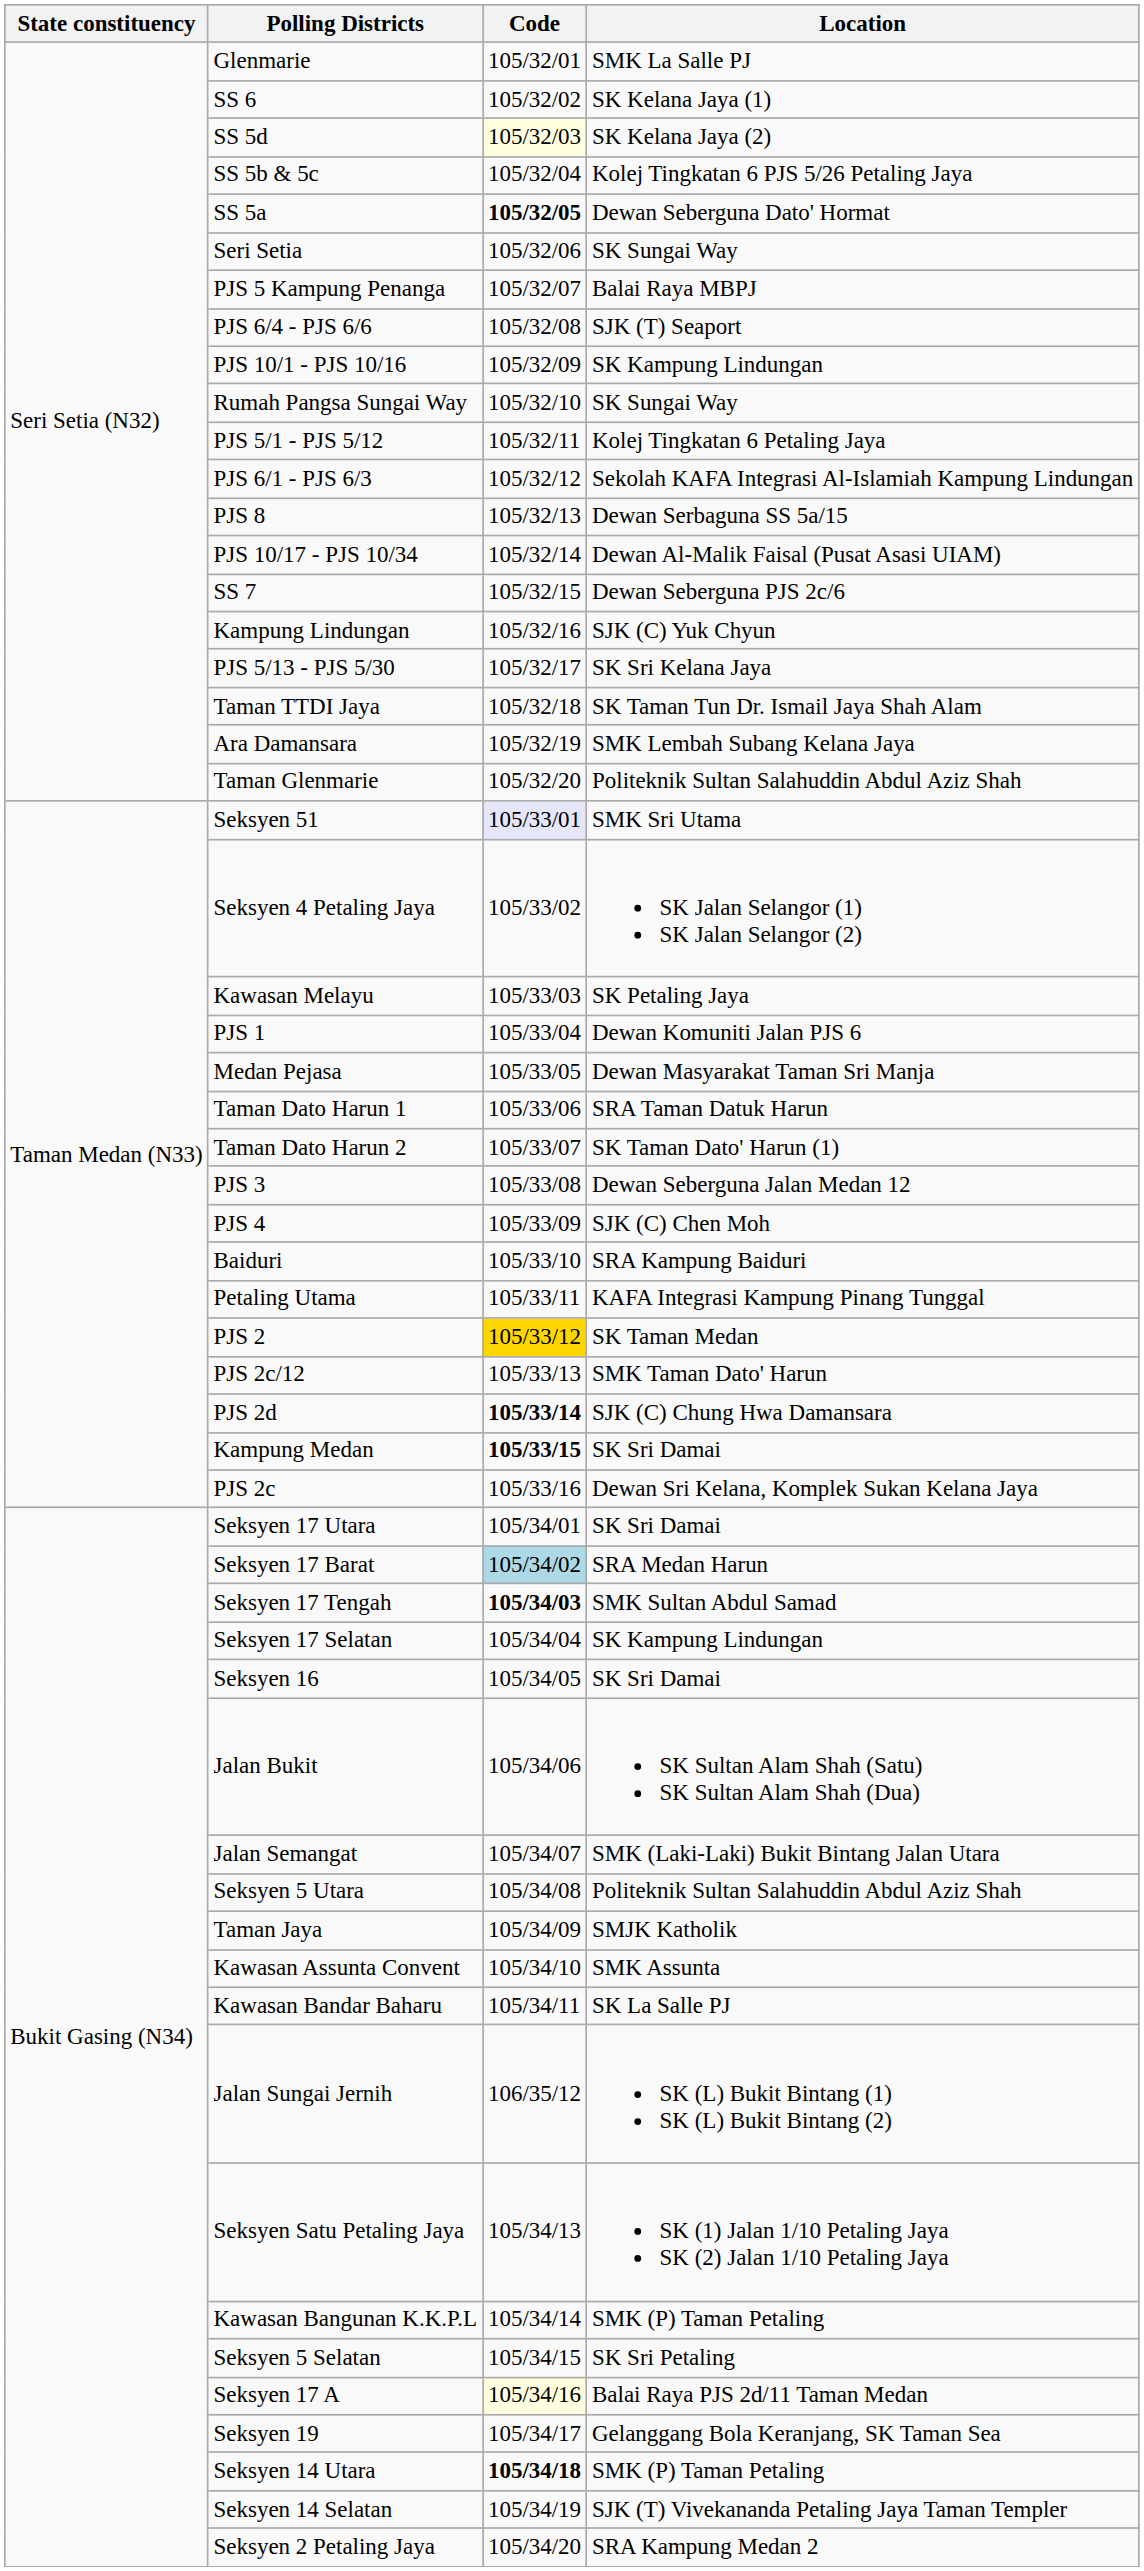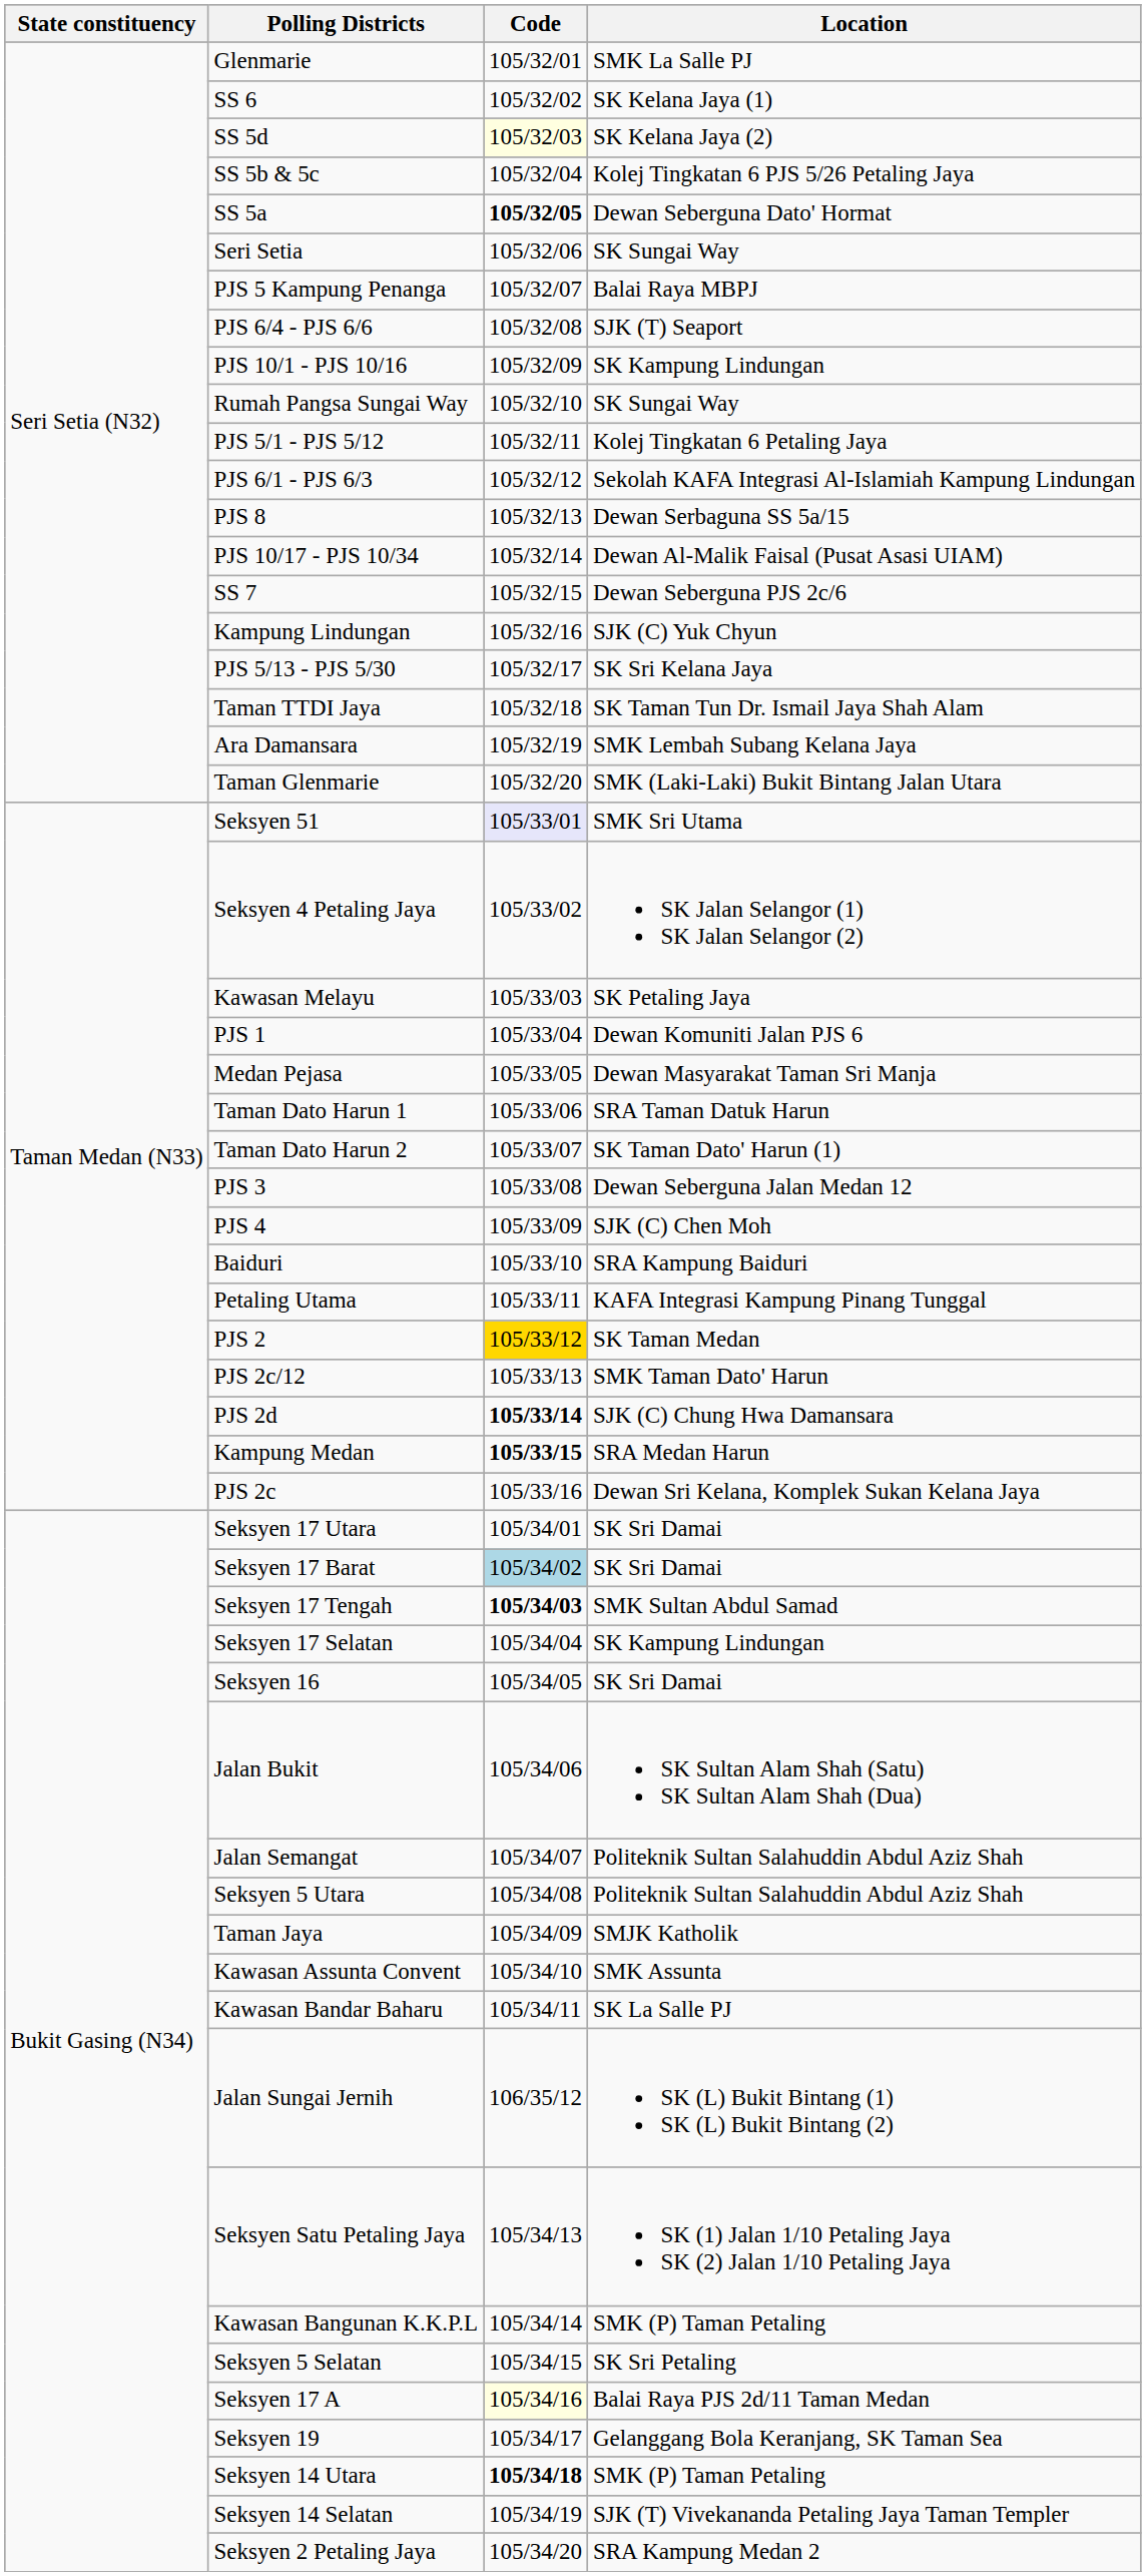 <table class="wikitable sortable mw-collapsible" style="white-space:nowrap;font-size:85%">
 <tr>
 <th>State constituency</th>
 <th>Polling Districts</th>
 <th>Code</th>
 <th>Location</th>
 </tr>
 <tr>
 <td rowspan="20">Seri Setia (N32)</td>
 <td>Glenmarie</td>
 <td>105/32/01</td>
 <td>SMK La Salle PJ</td>
 </tr>
 <tr>
 <td>SS 6</td>
 <td>105/32/02</td>
 <td>SK Kelana Jaya (1)</td>
 </tr>
 <tr>
 <td>SS 5d</td>
 <td style="background: lightyellow;">105/32/03</td>
 <td>SK Kelana Jaya (2)</td>
 </tr>
 <tr>
 <td>SS 5b & 5c</td>
 <td>105/32/04</td>
 <td>Kolej Tingkatan 6 PJS 5/26 Petaling Jaya</td>
 </tr>
 <tr>
 <td>SS 5a</td>
 <td><strong>105/32/05</strong></td>
 <td>Dewan Seberguna Dato' Hormat</td>
 </tr>
 <tr>
 <td>Seri Setia</td>
 <td>105/32/06</td>
 <td>SK Sungai Way</td>
 </tr>
 <tr>
 <td>PJS 5 Kampung Penanga</td>
 <td>105/32/07</td>
 <td>Balai Raya MBPJ</td>
 </tr>
 <tr>
 <td>PJS 6/4 - PJS 6/6</td>
 <td>105/32/08</td>
 <td>SJK (T) Seaport</td>
 </tr>
 <tr>
 <td>PJS 10/1 - PJS 10/16</td>
 <td>105/32/09</td>
 <td>SK Kampung Lindungan</td>
 </tr>
 <tr>
 <td>Rumah Pangsa Sungai Way</td>
 <td>105/32/10</td>
 <td>SK Sungai Way</td>
 </tr>
 <tr>
 <td>PJS 5/1 - PJS 5/12</td>
 <td>105/32/11</td>
 <td>Kolej Tingkatan 6 Petaling Jaya</td>
 </tr>
 <tr>
 <td>PJS 6/1 - PJS 6/3</td>
 <td>105/32/12</td>
 <td>Sekolah KAFA Integrasi Al-Islamiah Kampung Lindungan</td>
 </tr>
 <tr>
 <td>PJS 8</td>
 <td>105/32/13</td>
 <td>Dewan Serbaguna SS 5a/15</td>
 </tr>
 <tr>
 <td>PJS 10/17 - PJS 10/34</td>
 <td>105/32/14</td>
 <td>Dewan Al-Malik Faisal (Pusat Asasi UIAM)</td>
 </tr>
 <tr>
 <td>SS 7</td>
 <td>105/32/15</td>
 <td>Dewan Seberguna PJS 2c/6</td>
 </tr>
 <tr>
 <td>Kampung Lindungan</td>
 <td>105/32/16</td>
 <td>SJK (C) Yuk Chyun</td>
 </tr>
 <tr>
 <td>PJS 5/13 - PJS 5/30</td>
 <td>105/32/17</td>
 <td>SK Sri Kelana Jaya</td>
 </tr>
 <tr>
 <td>Taman TTDI Jaya</td>
 <td>105/32/18</td>
 <td>SK Taman Tun Dr. Ismail Jaya Shah Alam</td>
 </tr>
 <tr>
 <td>Ara Damansara</td>
 <td>105/32/19</td>
 <td>SMK Lembah Subang Kelana Jaya</td>
 </tr>
 <tr>
 <td>Taman Glenmarie</td>
 <td>105/32/20</td>
-<td>Politeknik Sultan Salahuddin Abdul Aziz Shah</td>
+<td>SMK (Laki-Laki) Bukit Bintang Jalan Utara</td>
 </tr>
 <tr>
 <td rowspan="16">Taman Medan (N33)</td>
 <td>Seksyen 51</td>
 <td style="background: lavender;">105/33/01</td>
 <td>SMK Sri Utama</td>
 </tr>
 <tr>
 <td>Seksyen 4 Petaling Jaya</td>
 <td>105/33/02</td>
 <td><br><ul><li>SK Jalan Selangor (1)</li><li>SK Jalan Selangor (2)</li></ul></td>
 </tr>
 <tr>
 <td>Kawasan Melayu</td>
 <td>105/33/03</td>
 <td>SK Petaling Jaya</td>
 </tr>
 <tr>
 <td>PJS 1</td>
 <td>105/33/04</td>
 <td>Dewan Komuniti Jalan PJS 6</td>
 </tr>
 <tr>
 <td>Medan Pejasa</td>
 <td>105/33/05</td>
 <td>Dewan Masyarakat Taman Sri Manja</td>
 </tr>
 <tr>
 <td>Taman Dato Harun 1</td>
 <td>105/33/06</td>
 <td>SRA Taman Datuk Harun</td>
 </tr>
 <tr>
 <td>Taman Dato Harun 2</td>
 <td>105/33/07</td>
 <td>SK Taman Dato' Harun (1)</td>
 </tr>
 <tr>
 <td>PJS 3</td>
 <td>105/33/08</td>
 <td>Dewan Seberguna Jalan Medan 12</td>
 </tr>
 <tr>
 <td>PJS 4</td>
 <td>105/33/09</td>
 <td>SJK (C) Chen Moh</td>
 </tr>
 <tr>
 <td>Baiduri</td>
 <td>105/33/10</td>
 <td>SRA Kampung Baiduri</td>
 </tr>
 <tr>
 <td>Petaling Utama</td>
 <td>105/33/11</td>
 <td>KAFA Integrasi Kampung Pinang Tunggal</td>
 </tr>
 <tr>
 <td>PJS 2</td>
 <td style="background: gold;">105/33/12</td>
 <td>SK Taman Medan</td>
 </tr>
 <tr>
 <td>PJS 2c/12</td>
 <td>105/33/13</td>
 <td>SMK Taman Dato' Harun</td>
 </tr>
 <tr>
 <td>PJS 2d</td>
 <td><strong>105/33/14</strong></td>
 <td>SJK (C) Chung Hwa Damansara</td>
 </tr>
 <tr>
 <td>Kampung Medan</td>
 <td><strong>105/33/15</strong></td>
-<td>SK Sri Damai</td>
+<td>SRA Medan Harun</td>
 </tr>
 <tr>
 <td>PJS 2c</td>
 <td>105/33/16</td>
 <td>Dewan Sri Kelana, Komplek Sukan Kelana Jaya</td>
 </tr>
 <tr>
 <td rowspan="20">Bukit Gasing (N34)</td>
 <td>Seksyen 17 Utara</td>
 <td>105/34/01</td>
 <td>SK Sri Damai</td>
 </tr>
 <tr>
 <td>Seksyen 17 Barat</td>
 <td style="background: lightblue;">105/34/02</td>
-<td>SRA Medan Harun</td>
+<td>SK Sri Damai</td>
 </tr>
 <tr>
 <td>Seksyen 17 Tengah</td>
 <td><strong>105/34/03</strong></td>
 <td>SMK Sultan Abdul Samad</td>
 </tr>
 <tr>
 <td>Seksyen 17 Selatan</td>
 <td>105/34/04</td>
 <td>SK Kampung Lindungan</td>
 </tr>
 <tr>
 <td>Seksyen 16</td>
 <td>105/34/05</td>
 <td>SK Sri Damai</td>
 </tr>
 <tr>
 <td>Jalan Bukit</td>
 <td>105/34/06</td>
 <td><br><ul><li>SK Sultan Alam Shah (Satu)</li><li>SK Sultan Alam Shah (Dua)</li></ul></td>
 </tr>
 <tr>
 <td>Jalan Semangat</td>
 <td>105/34/07</td>
-<td>SMK (Laki-Laki) Bukit Bintang Jalan Utara</td>
+<td>Politeknik Sultan Salahuddin Abdul Aziz Shah</td>
 </tr>
 <tr>
 <td>Seksyen 5 Utara</td>
 <td>105/34/08</td>
 <td>Politeknik Sultan Salahuddin Abdul Aziz Shah</td>
 </tr>
 <tr>
 <td>Taman Jaya</td>
 <td>105/34/09</td>
 <td>SMJK Katholik</td>
 </tr>
 <tr>
 <td>Kawasan Assunta Convent</td>
 <td>105/34/10</td>
 <td>SMK Assunta</td>
 </tr>
 <tr>
 <td>Kawasan Bandar Baharu</td>
 <td>105/34/11</td>
 <td>SK La Salle PJ</td>
 </tr>
 <tr>
 <td>Jalan Sungai Jernih</td>
 <td>106/35/12</td>
 <td><br><ul><li>SK (L) Bukit Bintang (1)</li><li>SK (L) Bukit Bintang (2)</li></ul></td>
 </tr>
 <tr>
 <td>Seksyen Satu Petaling Jaya</td>
 <td>105/34/13</td>
 <td><br><ul><li>SK (1) Jalan 1/10 Petaling Jaya</li><li>SK (2) Jalan 1/10 Petaling Jaya</li></ul></td>
 </tr>
 <tr>
 <td>Kawasan Bangunan K.K.P.L</td>
 <td>105/34/14</td>
 <td>SMK (P) Taman Petaling</td>
 </tr>
 <tr>
 <td>Seksyen 5 Selatan</td>
 <td>105/34/15</td>
 <td>SK Sri Petaling</td>
 </tr>
 <tr>
 <td>Seksyen 17 A</td>
 <td style="background: lightyellow;">105/34/16</td>
 <td>Balai Raya PJS 2d/11 Taman Medan</td>
 </tr>
 <tr>
 <td>Seksyen 19</td>
 <td>105/34/17</td>
 <td>Gelanggang Bola Keranjang, SK Taman Sea</td>
 </tr>
 <tr>
 <td>Seksyen 14 Utara</td>
 <td><strong>105/34/18</strong></td>
 <td>SMK (P) Taman Petaling</td>
 </tr>
 <tr>
 <td>Seksyen 14 Selatan</td>
 <td>105/34/19</td>
 <td>SJK (T) Vivekananda Petaling Jaya Taman Templer</td>
 </tr>
 <tr>
 <td>Seksyen 2 Petaling Jaya</td>
 <td>105/34/20</td>
 <td>SRA Kampung Medan 2</td>
 </tr>
 </table>
